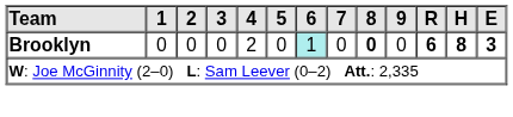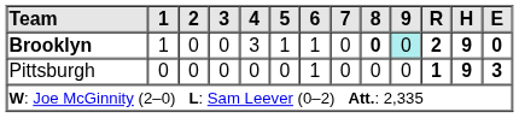 <table border=1 cellspacing=0 width=425 style="margin-left:3em;">
 <tr style="text-align:center; background-color:#e6e6e6;">
 <th align=left width=28%>Team</th>
 <th width=6%>1</th>
 <th width=6%>2</th>
 <th width=6%>3</th>
 <th width=6%>4</th>
 <th width=6%>5</th>
 <th width=6%>6</th>
 <th width=6%>7</th>
 <th width=6%>8</th>
 <th width=6%>9</th>
 <th width=6%>R</th>
 <th width=6%>H</th>
 <th width=6%>E</th>
 </tr>
 <tr style="text-align:center;">
 <td align=left><strong>Brooklyn</strong></td>
+<td>1</td>
+<td>0</td>
+<td>0</td>
+<td>3</td>
+<td>1</td>
+<td>1</td>
+<td>0</td>
+<td><strong>0</strong></td>
+<td style="background: paleturquoise;">0</td>
+<td><strong>2</strong></td>
+<td><strong>9</strong></td>
+<td><strong>0</strong></td>
+</tr>
+<tr style="text-align:center;">
+<td align=left>Pittsburgh</td>
 <td>0</td>
 <td>0</td>
 <td>0</td>
-<td>2</td>
 <td>0</td>
-<td style="background: paleturquoise;">1</td>
 <td>0</td>
-<td><strong>0</strong></td>
+<td>1</td>
 <td>0</td>
-<td><strong>6</strong></td>
-<td><strong>8</strong></td>
+<td>0</td>
+<td>0</td>
+<td><strong>1</strong></td>
+<td><strong>9</strong></td>
 <td><strong>3</strong></td>
 </tr>
 <tr style="text-align:left;">
 <td colspan=13><small><strong>W</strong>: <a href='#'>Joe McGinnity</a> (2–0)   <strong>L</strong>: <a href='#'>Sam Leever</a> (0–2)   <strong>Att.</strong>: 2,335</small></td>
 </tr>
 </table>
